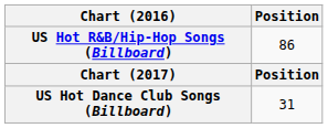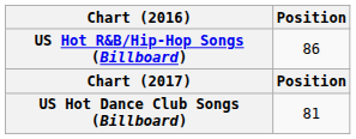 <table class="wikitable sortable plainrowheaders" style="text-align:center;">
 <tr>
 <th scope="col" style="width:18em;">Chart (2016)</th>
 <th scope="col">Position</th>
 </tr>
 <tr>
 <th scope="row">US <a href='#'>Hot R&B/Hip-Hop Songs</a> (<em><a href='#'>Billboard</a></em>)</th>
 <td>86</td>
 </tr>
 <tr>
 <th scope="col">Chart (2017)</th>
 <th scope="col">Position</th>
 </tr>
 <tr>
 <th scope="row">US Hot Dance Club Songs (<em>Billboard</em>)</th>
-<td>31</td>
+<td>81</td>
 </tr>
 </table>
